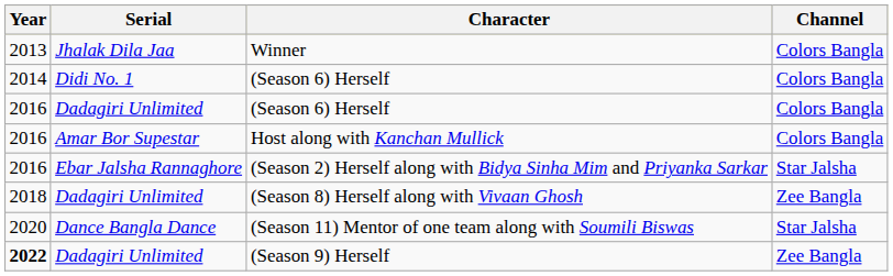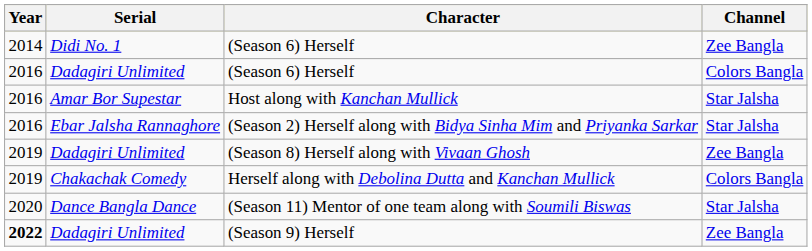 <table class="wikitable">
 <tr style="background:#ff9; text-align:center;">
 <th>Year</th>
 <th>Serial</th>
 <th>Character</th>
 <th>Channel</th>
 </tr>
 <tr>
-<td>2013</td>
-<td><em><a href='#'>Jhalak Dila Jaa</a></em></td>
-<td>Winner</td>
-<td><a href='#'>Colors Bangla</a></td>
-</tr>
-<tr>
 <td>2014</td>
 <td><em><a href='#'>Didi No. 1 </a></em></td>
 <td>(Season 6) Herself</td>
-<td><a href='#'>Colors Bangla</a></td>
+<td><a href='#'>Zee Bangla</a></td>
 </tr>
 <tr>
 <td>2016</td>
 <td><em><a href='#'>Dadagiri Unlimited </a></em></td>
 <td>(Season 6) Herself</td>
 <td><a href='#'>Colors Bangla</a></td>
 </tr>
 <tr>
 <td>2016</td>
 <td><em><a href='#'>Amar Bor Supestar </a></em></td>
 <td>Host along with <em><a href='#'>Kanchan Mullick</a></em></td>
-<td><a href='#'>Colors Bangla</a></td>
+<td><a href='#'>Star Jalsha</a></td>
 </tr>
 <tr>
 <td>2016</td>
 <td><em><a href='#'>Ebar Jalsha Rannaghore</a></em></td>
 <td>(Season 2) Herself along with <em><a href='#'>Bidya Sinha Mim</a></em> and <em><a href='#'>Priyanka Sarkar</a></em></td>
 <td><a href='#'>Star Jalsha</a></td>
 </tr>
 <tr>
-<td>2018</td>
+<td>2019</td>
 <td><em><a href='#'>Dadagiri Unlimited </a></em></td>
 <td>(Season 8) Herself along with <em><a href='#'>Vivaan Ghosh</a></em></td>
 <td><a href='#'>Zee Bangla</a></td>
+</tr>
+<tr>
+<td>2019</td>
+<td><em><a href='#'>Chakachak Comedy</a></em></td>
+<td>Herself along with <em><a href='#'>Debolina Dutta</a></em> and <em><a href='#'>Kanchan Mullick</a></em></td>
+<td><a href='#'>Colors Bangla</a></td>
 </tr>
 <tr>
 <td>2020</td>
 <td><em><a href='#'>Dance Bangla Dance</a></em></td>
 <td>(Season 11) Mentor of one team along with <em><a href='#'>Soumili Biswas</a></em></td>
 <td><a href='#'>Star Jalsha</a></td>
 </tr>
 <tr>
 <td><strong>2022</strong></td>
 <td><em><a href='#'>Dadagiri Unlimited</a></em></td>
 <td>(Season 9) Herself</td>
 <td><a href='#'>Zee Bangla</a></td>
 </tr>
 </table>
